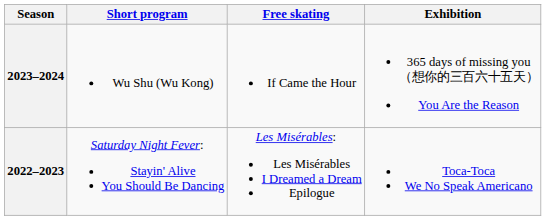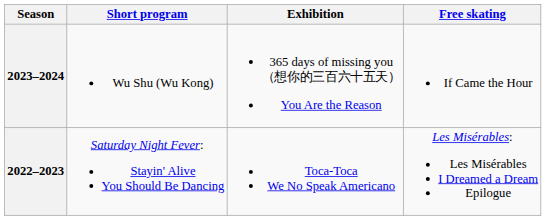 <table class=wikitable style=text-align:center>
 <tr>
 <th>Season</th>
 <th><a href='#'>Short program</a></th>
+<th>Exhibition</th>
 <th><a href='#'>Free skating</a></th>
-<th>Exhibition</th>
 </tr>
 <tr>
 <th>2023–2024<br></th>
 <td><br><ul><li>Wu Shu (Wu Kong) <br></li></ul></td>
+<td><br><ul><li>365 days of missing you<br>（想你的三百六十五天） <br></li></ul><ul><li><a href='#'>You Are the Reason</a> <br></li></ul></td>
 <td><br><ul><li>If Came the Hour <br></li></ul></td>
-<td><br><ul><li>365 days of missing you<br>（想你的三百六十五天） <br></li></ul><ul><li><a href='#'>You Are the Reason</a> <br></li></ul></td>
 </tr>
 <tr>
 <th>2022–2023<br></th>
 <td><em><a href='#'>Saturday Night Fever</a></em>:<br><ul><li><a href='#'>Stayin' Alive</a></li><li><a href='#'>You Should Be Dancing</a> <br> </li></ul></td>
+<td><br><ul><li><a href='#'>Toca-Toca</a> <br></li><li><a href='#'>We No Speak Americano</a> <br></li></ul></td>
 <td><em><a href='#'>Les Misérables</a></em>:<br><ul><li>Les Misérables <br></li><li><a href='#'>I Dreamed a Dream</a> <br></li><li>Epilogue <br></li></ul></td>
-<td><br><ul><li><a href='#'>Toca-Toca</a> <br></li><li><a href='#'>We No Speak Americano</a> <br></li></ul></td>
 </tr>
 </table>
